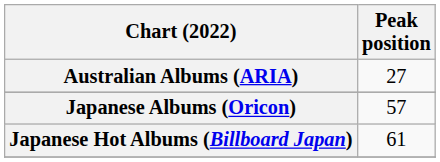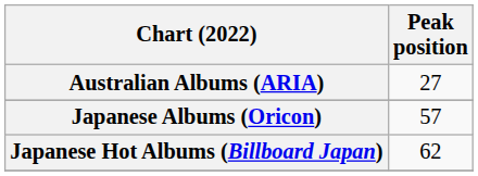 <table class="wikitable sortable plainrowheaders" style="text-align:center">
 <tr>
 <th scope="col">Chart (2022)</th>
 <th scope="col">Peak<br>position</th>
 </tr>
 <tr>
 <th scope="row">Australian Albums (<a href='#'>ARIA</a>)</th>
 <td>27</td>
 </tr>
 <tr>
 </tr>
 <tr>
 </tr>
 <tr>
 </tr>
 <tr>
 </tr>
 <tr>
 </tr>
 <tr>
 </tr>
 <tr>
 <th scope="row">Japanese Albums (<a href='#'>Oricon</a>)</th>
 <td>57</td>
 </tr>
 <tr>
 <th scope="row">Japanese Hot Albums (<em><a href='#'>Billboard Japan</a></em>)</th>
-<td>61</td>
+<td>62</td>
 </tr>
 <tr>
 </tr>
 <tr>
 </tr>
 <tr>
 </tr>
 <tr>
 </tr>
 <tr>
 </tr>
 <tr>
 </tr>
 <tr>
 </tr>
 </table>
